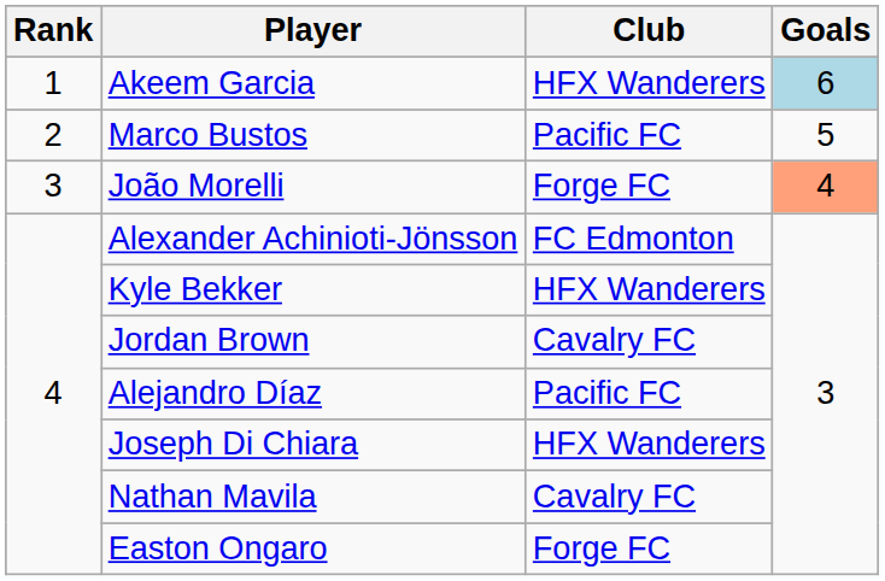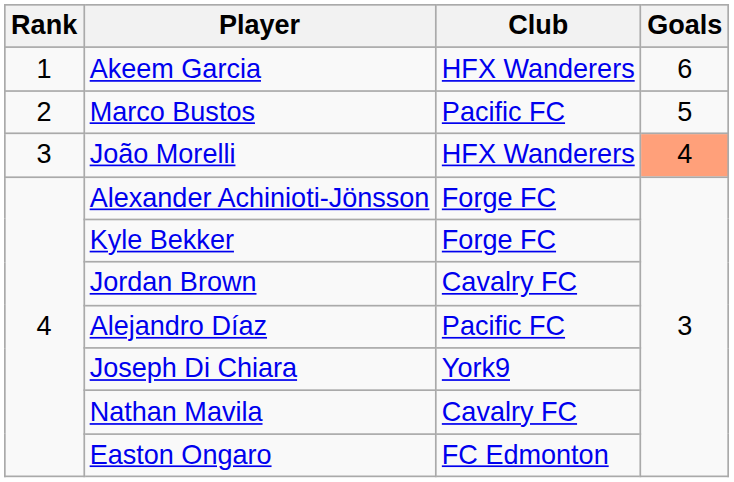 <table class="wikitable">
 <tr>
 <th>Rank</th>
 <th>Player</th>
 <th>Club</th>
 <th>Goals</th>
 </tr>
 <tr>
 <td style="text-align:center" rowspan="1">1</td>
 <td> <a href='#'>Akeem Garcia</a></td>
 <td><a href='#'>HFX Wanderers</a></td>
-<td style="background: lightblue; text-align:center" rowspan="1">6</td>
+<td style="text-align:center" rowspan="1">6</td>
 </tr>
 <tr>
 <td style="text-align:center" rowspan="1">2</td>
 <td> <a href='#'>Marco Bustos</a></td>
 <td><a href='#'>Pacific FC</a></td>
 <td style="text-align:center" rowspan="1">5</td>
 </tr>
 <tr>
 <td style="text-align:center" rowspan="1">3</td>
 <td> <a href='#'>João Morelli</a></td>
-<td><a href='#'>Forge FC</a></td>
+<td><a href='#'>HFX Wanderers</a></td>
 <td style="background: lightsalmon; text-align:center" rowspan="1">4</td>
 </tr>
 <tr>
 <td style="text-align:center" rowspan="7">4</td>
 <td> <a href='#'>Alexander Achinioti-Jönsson</a></td>
-<td><a href='#'>FC Edmonton</a></td>
+<td><a href='#'>Forge FC</a></td>
 <td style="text-align:center" rowspan="7">3</td>
 </tr>
 <tr>
 <td> <a href='#'>Kyle Bekker</a></td>
-<td><a href='#'>HFX Wanderers</a></td>
+<td><a href='#'>Forge FC</a></td>
 </tr>
 <tr>
 <td> <a href='#'>Jordan Brown</a></td>
 <td><a href='#'>Cavalry FC</a></td>
 </tr>
 <tr>
 <td> <a href='#'>Alejandro Díaz</a></td>
 <td><a href='#'>Pacific FC</a></td>
 </tr>
 <tr>
 <td> <a href='#'>Joseph Di Chiara</a></td>
-<td><a href='#'>HFX Wanderers</a></td>
+<td><a href='#'>York9</a></td>
 </tr>
 <tr>
 <td> <a href='#'>Nathan Mavila</a></td>
 <td><a href='#'>Cavalry FC</a></td>
 </tr>
 <tr>
 <td> <a href='#'>Easton Ongaro</a></td>
-<td><a href='#'>Forge FC</a></td>
+<td><a href='#'>FC Edmonton</a></td>
 </tr>
 </table>
